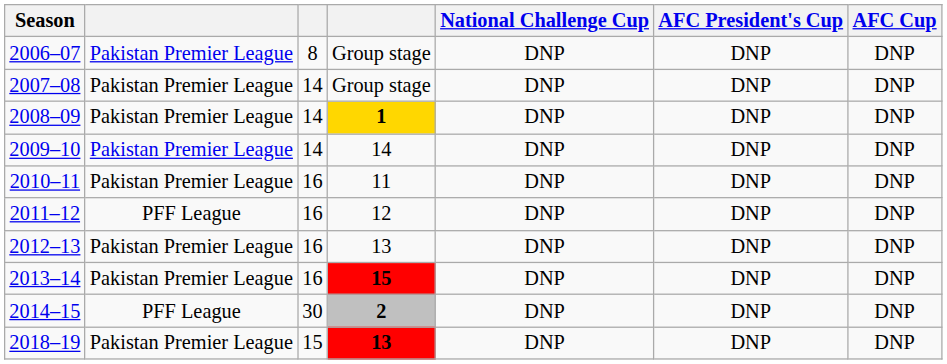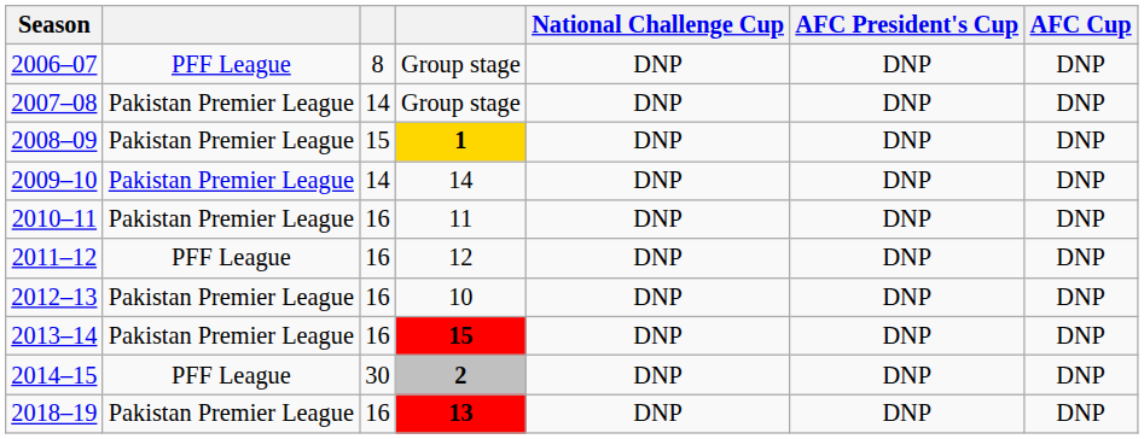 <table class="wikitable" style="text-align:center">
 <tr>
 <th>Season</th>
 <th></th>
 <th></th>
 <th></th>
 <th><a href='#'>National Challenge Cup</a></th>
 <th colspan="1"><a href='#'>AFC President's Cup</a></th>
 <th colspan="1"><a href='#'>AFC Cup</a></th>
 </tr>
 <tr>
 <td><a href='#'>2006–07</a></td>
-<td><a href='#'>Pakistan Premier League</a></td>
+<td><a href='#'>PFF League</a></td>
 <td>8</td>
 <td>Group stage</td>
 <td>DNP</td>
 <td>DNP</td>
 <td>DNP</td>
 </tr>
 <tr>
 <td><a href='#'>2007–08</a></td>
 <td align="center">Pakistan Premier League</td>
 <td>14</td>
 <td>Group stage</td>
 <td>DNP</td>
 <td>DNP</td>
 <td>DNP</td>
 </tr>
 <tr>
 <td><a href='#'>2008–09</a></td>
 <td align="center">Pakistan Premier League</td>
-<td>14</td>
+<td>15</td>
 <td align="center" bgcolor="Gold"><strong>1</strong></td>
 <td>DNP</td>
 <td>DNP</td>
 <td>DNP</td>
 </tr>
 <tr>
 <td><a href='#'>2009–10</a></td>
 <td><a href='#'>Pakistan Premier League</a></td>
 <td>14</td>
 <td>14</td>
 <td>DNP</td>
 <td>DNP</td>
 <td>DNP</td>
 </tr>
 <tr>
 <td align="center"><a href='#'>2010–11</a></td>
 <td align="center">Pakistan Premier League</td>
 <td align="center">16</td>
 <td align="center">11</td>
 <td align="center">DNP</td>
 <td align="center">DNP</td>
 <td align="center">DNP</td>
 </tr>
 <tr>
 <td align="center"><a href='#'>2011–12</a></td>
 <td>PFF League</td>
 <td align="center">16</td>
 <td align="center">12</td>
 <td align="center">DNP</td>
 <td align="center">DNP</td>
 <td align="center">DNP</td>
 </tr>
 <tr>
 <td align="center"><a href='#'>2012–13</a></td>
 <td align="center">Pakistan Premier League</td>
 <td align="center">16</td>
-<td align="center">13</td>
+<td align="center">10</td>
 <td align="center">DNP</td>
 <td align="center">DNP</td>
 <td align="center">DNP</td>
 </tr>
 <tr>
 <td align="center"><a href='#'>2013–14</a></td>
 <td align="center">Pakistan Premier League</td>
 <td align="center">16</td>
 <td align="center" bgcolor="Red"><strong>15</strong></td>
 <td align="center">DNP</td>
 <td align="center">DNP</td>
 <td align="center">DNP</td>
 </tr>
 <tr>
 <td><a href='#'>2014–15</a></td>
 <td>PFF League</td>
 <td>30</td>
 <td align="center" bgcolor="Silver"><strong>2</strong></td>
 <td>DNP</td>
 <td>DNP</td>
 <td>DNP</td>
 </tr>
 <tr>
 <td align="center"><a href='#'>2018–19</a></td>
 <td align="center">Pakistan Premier League</td>
-<td align="center">15</td>
+<td align="center">16</td>
 <td align="center" bgcolor="Red"><strong>13</strong></td>
 <td align="center">DNP</td>
 <td align="center">DNP</td>
 <td align="center">DNP</td>
 </tr>
 </table>
